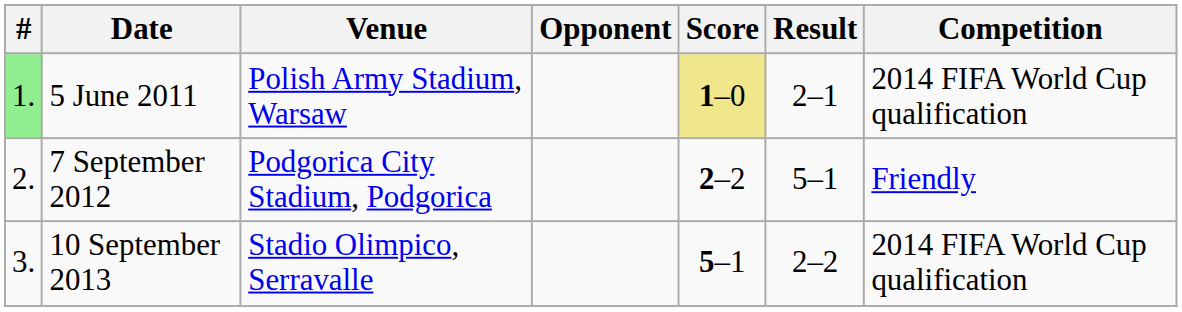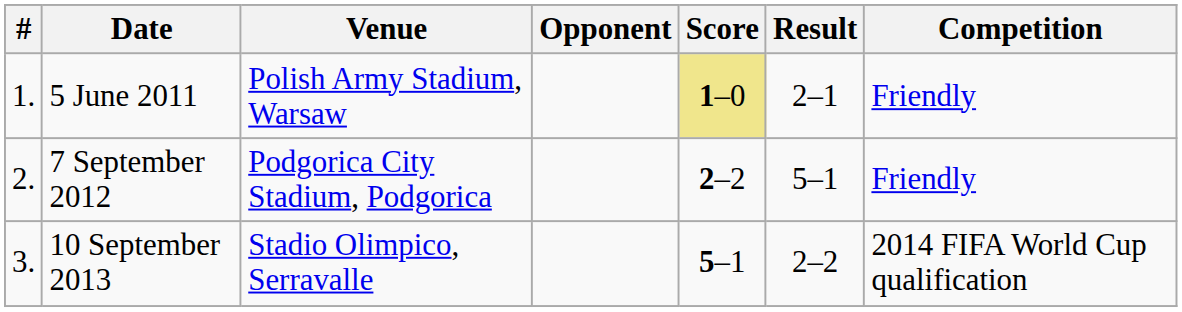 <table class="wikitable">
 <tr>
 <th>#</th>
 <th>Date</th>
 <th>Venue</th>
 <th>Opponent</th>
 <th>Score</th>
 <th>Result</th>
 <th>Competition</th>
 </tr>
 <tr>
-<td style="background: lightgreen;">1.</td>
+<td>1.</td>
 <td>5 June 2011</td>
 <td><a href='#'>Polish Army Stadium</a>, <a href='#'>Warsaw</a></td>
 <td></td>
 <td align=center style="background: khaki;"><strong>1</strong>–0</td>
 <td align=center>2–1</td>
-<td>2014 FIFA World Cup qualification</td>
+<td><a href='#'>Friendly</a></td>
 </tr>
 <tr>
 <td>2.</td>
 <td>7 September 2012</td>
 <td><a href='#'>Podgorica City Stadium</a>, <a href='#'>Podgorica</a></td>
 <td></td>
 <td align=center><strong>2</strong>–2</td>
 <td align=center>5–1</td>
 <td><a href='#'>Friendly</a></td>
 </tr>
 <tr>
 <td>3.</td>
 <td>10 September 2013</td>
 <td><a href='#'>Stadio Olimpico</a>, <a href='#'>Serravalle</a></td>
 <td></td>
 <td align=center><strong>5</strong>–1</td>
 <td align=center>2–2</td>
 <td>2014 FIFA World Cup qualification</td>
 </tr>
 </table>
